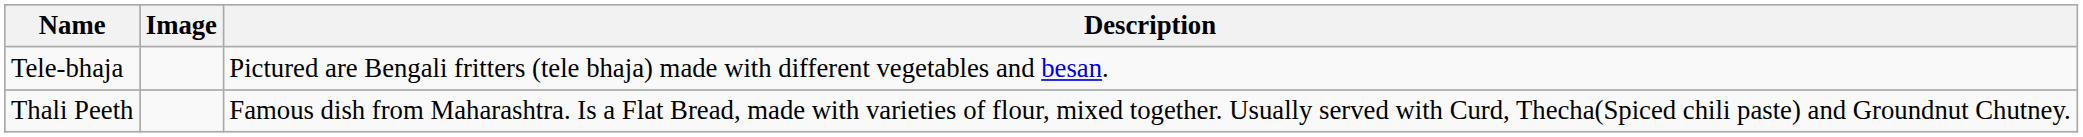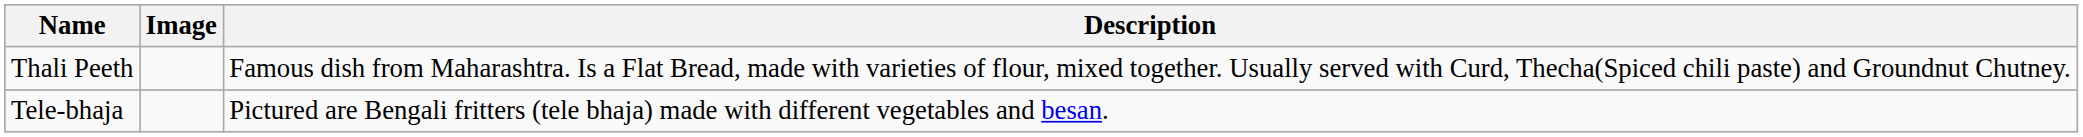 <table class="wikitable">
 <tr>
 <th>Name</th>
 <th>Image</th>
 <th>Description</th>
 </tr>
 <tr>
+<td>Thali Peeth</td>
+<td></td>
+<td>Famous dish from Maharashtra. Is a Flat Bread, made with varieties of flour, mixed together. Usually served with Curd, Thecha(Spiced chili paste) and Groundnut Chutney.</td>
+</tr>
+<tr>
 <td>Tele-bhaja</td>
 <td></td>
 <td>Pictured are Bengali fritters (tele bhaja) made with different vegetables and <a href='#'>besan</a>.</td>
 </tr>
-<tr>
-<td>Thali Peeth</td>
-<td></td>
-<td>Famous dish from Maharashtra. Is a Flat Bread, made with varieties of flour, mixed together. Usually served with Curd, Thecha(Spiced chili paste) and Groundnut Chutney.</td>
-</tr>
 </table>
